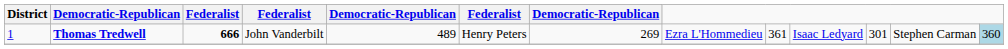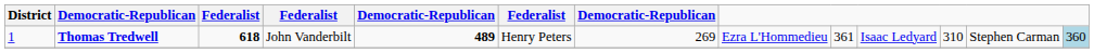 <table class=wikitable>
 <tr bgcolor=lightgrey>
 <th>District</th>
 <th><a href='#'>Democratic-Republican</a></th>
 <th><a href='#'>Federalist</a></th>
 <th><a href='#'>Federalist</a></th>
 <th><a href='#'>Democratic-Republican</a></th>
 <th><a href='#'>Federalist</a></th>
 <th><a href='#'>Democratic-Republican</a></th>
 </tr>
 <tr>
 <td><a href='#'>1</a></td>
 <td><strong><a href='#'>Thomas Tredwell</a></strong></td>
-<td align="right"><strong>666</strong></td>
+<td align="right"><strong>618</strong></td>
 <td>John Vanderbilt</td>
-<td align="right">489</td>
+<td align="right"><strong>489</strong></td>
 <td>Henry Peters</td>
 <td align="right">269</td>
 <td><a href='#'>Ezra L'Hommedieu</a></td>
 <td align="right">361</td>
 <td><a href='#'>Isaac Ledyard</a></td>
-<td align="right">301</td>
+<td align="right">310</td>
 <td>Stephen Carman</td>
 <td align="right" style="background: lightblue;">360</td>
 </tr>
 <tr>
 </tr>
 </table>
